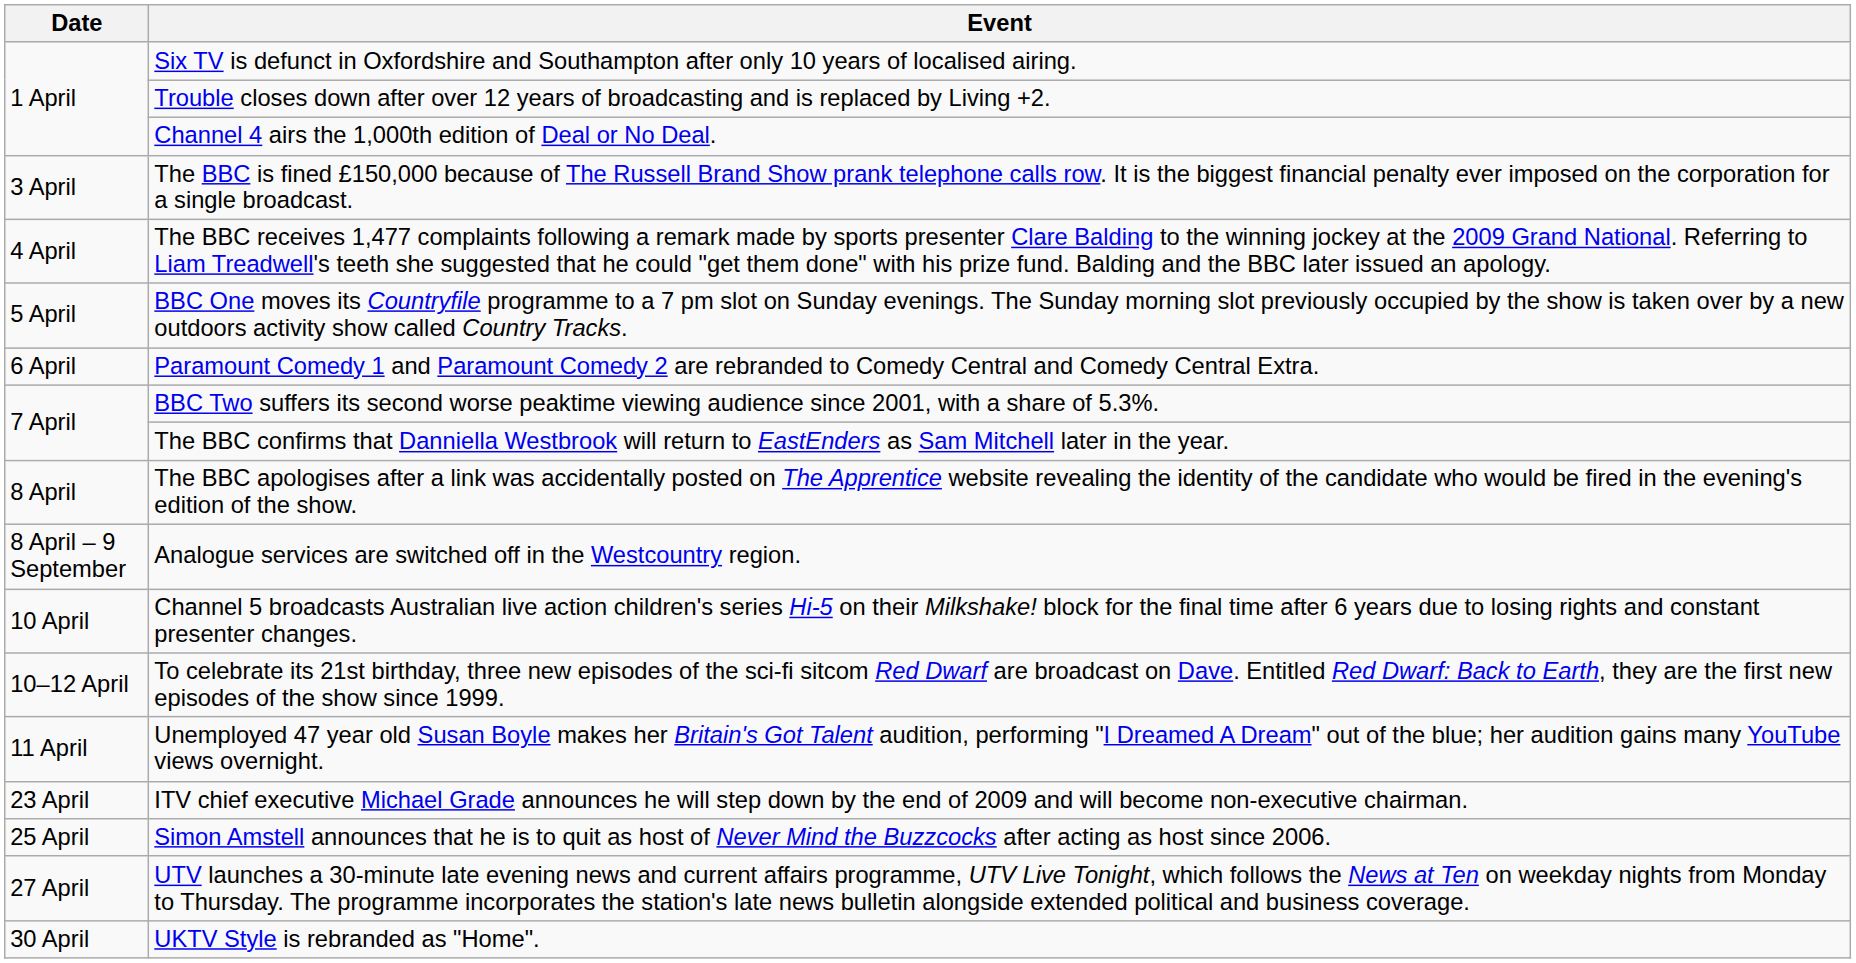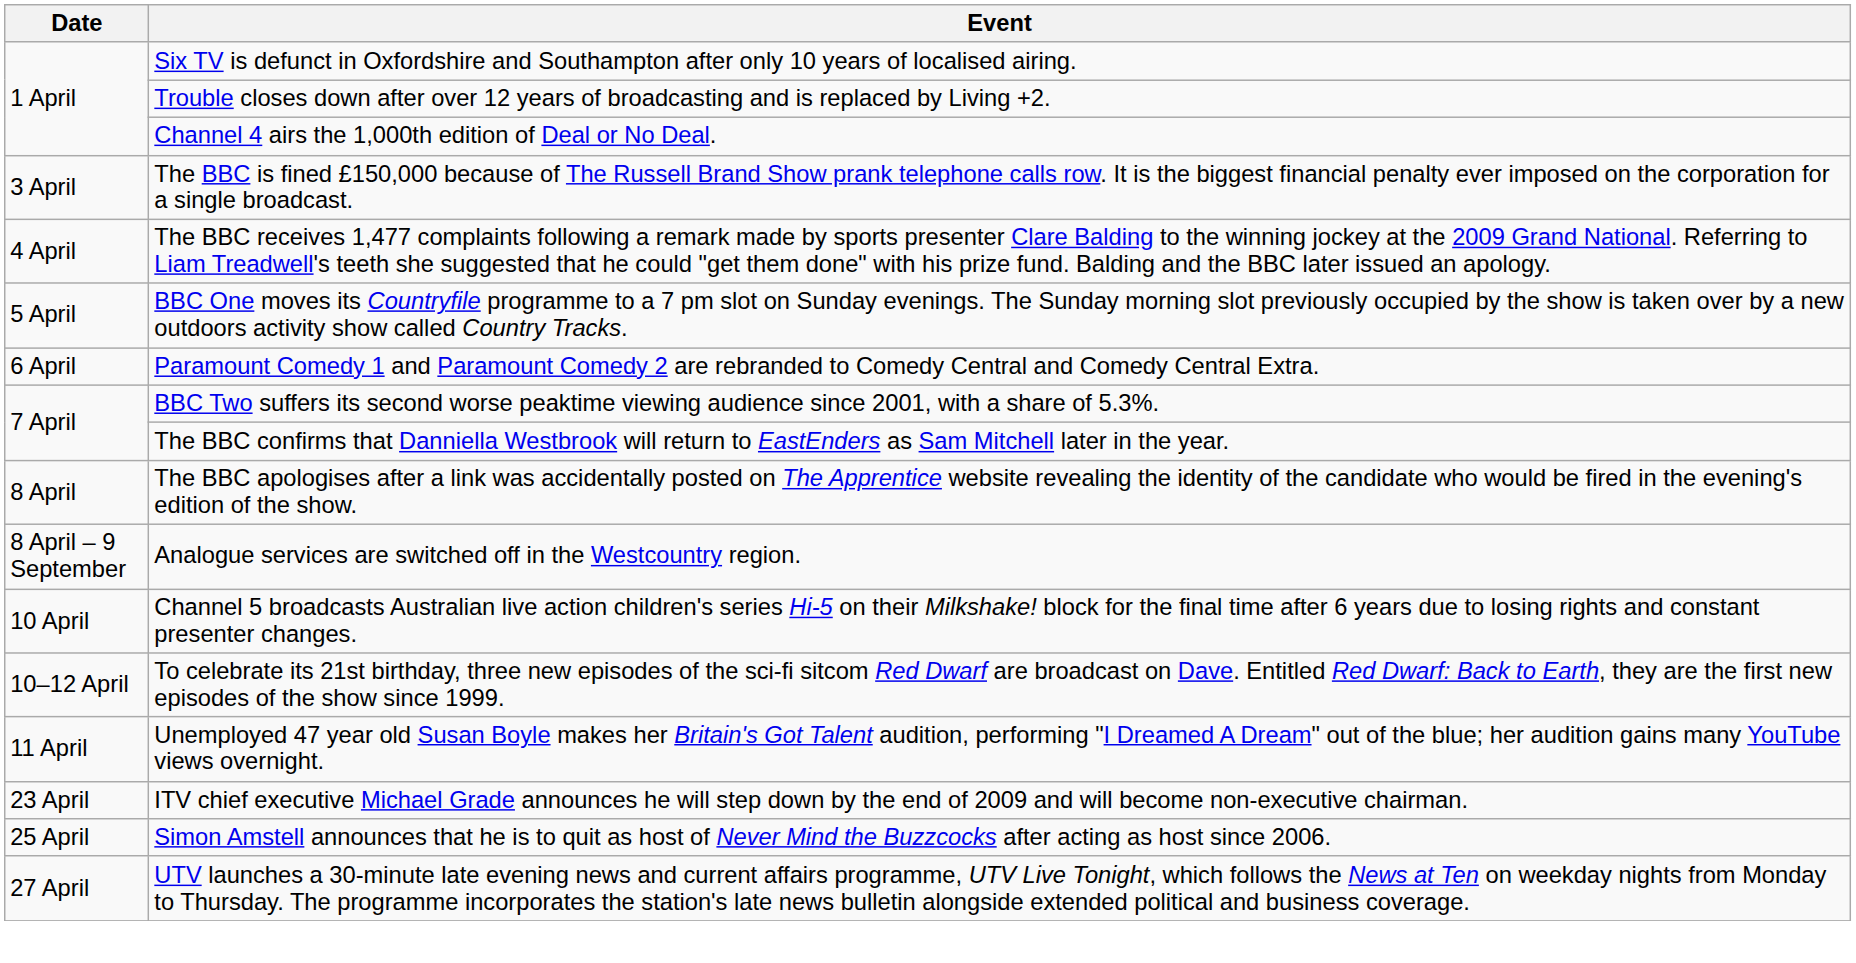 <table class="wikitable">
 <tr>
 <th width=90>Date</th>
 <th>Event</th>
 </tr>
 <tr>
 <td rowspan=3>1 April</td>
 <td><a href='#'>Six TV</a> is defunct in Oxfordshire and Southampton after only 10 years of localised airing.</td>
 </tr>
 <tr>
 <td><a href='#'>Trouble</a> closes down after over 12 years of broadcasting and is replaced by Living +2.</td>
 </tr>
 <tr>
 <td><a href='#'>Channel 4</a> airs the 1,000th edition of <a href='#'>Deal or No Deal</a>.</td>
 </tr>
 <tr>
 <td>3 April</td>
 <td>The <a href='#'>BBC</a> is fined £150,000 because of <a href='#'>The Russell Brand Show prank telephone calls row</a>. It is the biggest financial penalty ever imposed on the corporation for a single broadcast.</td>
 </tr>
 <tr>
 <td>4 April</td>
 <td>The BBC receives 1,477 complaints following a remark made by sports presenter <a href='#'>Clare Balding</a> to the winning jockey at the <a href='#'>2009 Grand National</a>. Referring to <a href='#'>Liam Treadwell</a>'s teeth she suggested that he could "get them done" with his prize fund. Balding and the BBC later issued an apology.</td>
 </tr>
 <tr>
 <td>5 April</td>
 <td><a href='#'>BBC One</a> moves its <em><a href='#'>Countryfile</a></em> programme to a 7 pm slot on Sunday evenings. The Sunday morning slot previously occupied by the show is taken over by a new outdoors activity show called <em>Country Tracks</em>.</td>
 </tr>
 <tr>
 <td>6 April</td>
 <td><a href='#'>Paramount Comedy 1</a> and <a href='#'>Paramount Comedy 2</a> are rebranded to Comedy Central and Comedy Central Extra.</td>
 </tr>
 <tr>
 <td rowspan=2>7 April</td>
 <td><a href='#'>BBC Two</a> suffers its second worse peaktime viewing audience since 2001, with a share of 5.3%.</td>
 </tr>
 <tr>
 <td>The BBC confirms that <a href='#'>Danniella Westbrook</a> will return to <em><a href='#'>EastEnders</a></em> as <a href='#'>Sam Mitchell</a> later in the year.</td>
 </tr>
 <tr>
 <td>8 April</td>
 <td>The BBC apologises after a link was accidentally posted on <em><a href='#'>The Apprentice</a></em> website revealing the identity of the candidate who would be fired in the evening's edition of the show.</td>
 </tr>
 <tr>
 <td>8 April – 9 September</td>
 <td>Analogue services are switched off in the <a href='#'>Westcountry</a> region.</td>
 </tr>
 <tr>
 <td>10 April</td>
 <td>Channel 5 broadcasts Australian live action children's series <em><a href='#'>Hi-5</a></em> on their <em>Milkshake!</em> block for the final time after 6 years due to losing rights and constant presenter changes.</td>
 </tr>
 <tr>
 <td>10–12 April</td>
 <td>To celebrate its 21st birthday, three new episodes of the sci-fi sitcom <em><a href='#'>Red Dwarf</a></em> are broadcast on <a href='#'>Dave</a>. Entitled <em><a href='#'>Red Dwarf: Back to Earth</a></em>, they are the first new episodes of the show since 1999.</td>
 </tr>
 <tr>
 <td>11 April</td>
 <td>Unemployed 47 year old <a href='#'>Susan Boyle</a> makes her <em><a href='#'>Britain's Got Talent</a></em> audition, performing "<a href='#'>I Dreamed A Dream</a>" out of the blue; her audition gains many <a href='#'>YouTube</a> views overnight.</td>
 </tr>
 <tr>
 <td>23 April</td>
 <td>ITV chief executive <a href='#'>Michael Grade</a> announces he will step down by the end of 2009 and will become non-executive chairman.</td>
 </tr>
 <tr>
 <td>25 April</td>
 <td><a href='#'>Simon Amstell</a> announces that he is to quit as host of <em><a href='#'>Never Mind the Buzzcocks</a></em> after acting as host since 2006.</td>
 </tr>
 <tr>
 <td>27 April</td>
 <td><a href='#'>UTV</a> launches a 30-minute late evening news and current affairs programme, <em>UTV Live Tonight</em>, which follows the <em><a href='#'>News at Ten</a></em> on weekday nights from Monday to Thursday. The programme incorporates the station's late news bulletin alongside extended political and business coverage.</td>
 </tr>
-<tr>
-<td>30 April</td>
-<td><a href='#'>UKTV Style</a> is rebranded as "Home".</td>
-</tr>
 </table>
